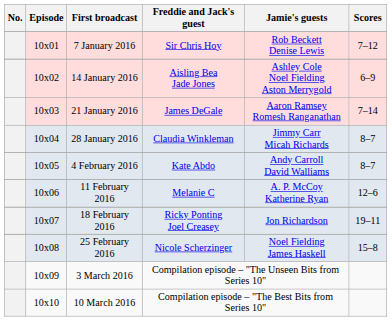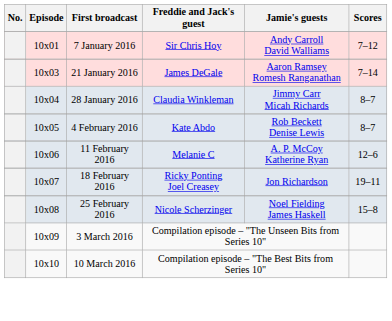 <table class="wikitable plainrowheaders"  style="text-align:center;">
 <tr>
 <th scope"col" style="width:30px;">No.</th>
 <th scope"col" style="width:60px;">Episode</th>
 <th scope"col" style="width:150px;">First broadcast</th>
 <th scope"col" style="width:220px;">Freddie and Jack's guest</th>
 <th scope"col" style="width:220px;">Jamie's guests</th>
 <th scope"col" style="width:60px;">Scores</th>
 </tr>
 <tr>
 </tr>
 <tr style="background:#fdd;">
 <th scope="row"></th>
 <td>10x01</td>
 <td>7 January 2016</td>
 <td><a href='#'>Sir Chris Hoy</a></td>
-<td><a href='#'>Rob Beckett</a><br><a href='#'>Denise Lewis</a></td>
+<td><a href='#'>Andy Carroll</a><br><a href='#'>David Walliams</a></td>
 <td>7–12</td>
 </tr>
 <tr>
-</tr>
-<tr style="background:#fdd;">
-<th scope="row"></th>
-<td>10x02</td>
-<td>14 January 2016</td>
-<td><a href='#'>Aisling Bea</a><br><a href='#'>Jade Jones</a></td>
-<td><a href='#'>Ashley Cole</a><br><a href='#'>Noel Fielding</a><br><a href='#'>Aston Merrygold</a></td>
-<td>6–9</td>
 </tr>
 <tr style="background:#fdd;">
 <th scope="row"></th>
 <td>10x03</td>
 <td>21 January 2016</td>
 <td><a href='#'>James DeGale</a></td>
 <td><a href='#'>Aaron Ramsey</a><br><a href='#'>Romesh Ranganathan</a></td>
 <td>7–14</td>
 </tr>
 <tr style="background:#e1e8ef;">
 <th scope="row"></th>
 <td>10x04</td>
 <td>28 January 2016</td>
 <td><a href='#'>Claudia Winkleman</a></td>
 <td><a href='#'>Jimmy Carr</a><br><a href='#'>Micah Richards</a></td>
 <td>8–7</td>
 </tr>
 <tr>
 </tr>
 <tr style="background:#e1e8ef;">
 <th scope="row"></th>
 <td>10x05</td>
 <td>4 February 2016</td>
 <td><a href='#'>Kate Abdo</a></td>
-<td><a href='#'>Andy Carroll</a><br><a href='#'>David Walliams</a></td>
+<td><a href='#'>Rob Beckett</a><br><a href='#'>Denise Lewis</a></td>
 <td>8–7</td>
 </tr>
 <tr>
 </tr>
 <tr style="background:#e1e8ef;">
 <th scope="row"></th>
 <td>10x06</td>
 <td>11 February 2016</td>
 <td><a href='#'>Melanie C</a></td>
 <td><a href='#'>A. P. McCoy</a><br><a href='#'>Katherine Ryan</a></td>
 <td>12–6</td>
 </tr>
 <tr>
 </tr>
 <tr style="background:#e1e8ef;">
 <th scope="row"></th>
 <td>10x07</td>
 <td>18 February 2016</td>
 <td><a href='#'>Ricky Ponting</a><br><a href='#'>Joel Creasey</a></td>
 <td><a href='#'>Jon Richardson</a></td>
 <td>19–11</td>
 </tr>
 <tr>
 </tr>
 <tr style="background:#e1e8ef;">
 <th scope="row"></th>
 <td>10x08</td>
 <td>25 February 2016</td>
 <td><a href='#'>Nicole Scherzinger</a></td>
 <td><a href='#'>Noel Fielding</a><br><a href='#'>James Haskell</a></td>
 <td>15–8</td>
 </tr>
 <tr>
 <th scope="row"></th>
 <td>10x09</td>
 <td>3 March 2016</td>
 <td colspan="2">Compilation episode – "The Unseen Bits from Series 10"</td>
 <td></td>
 </tr>
 <tr>
 <th scope="row"></th>
 <td>10x10</td>
 <td>10 March 2016</td>
 <td colspan="2">Compilation episode – "The Best Bits from Series 10"</td>
 <td></td>
 </tr>
 </table>
